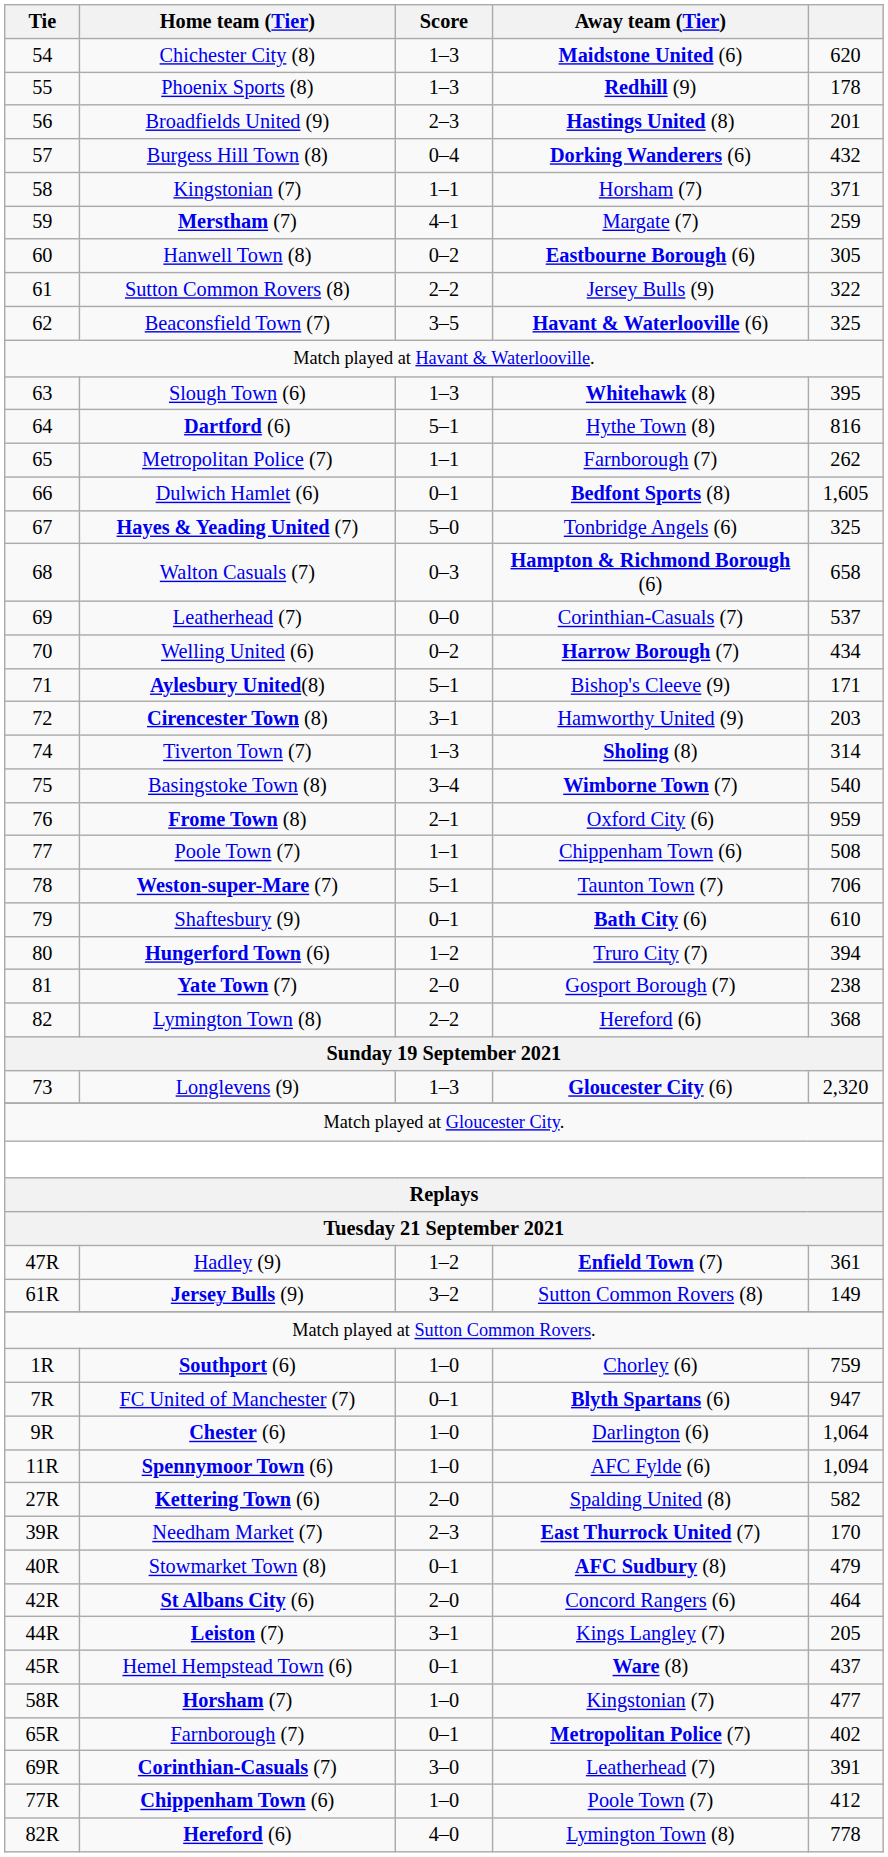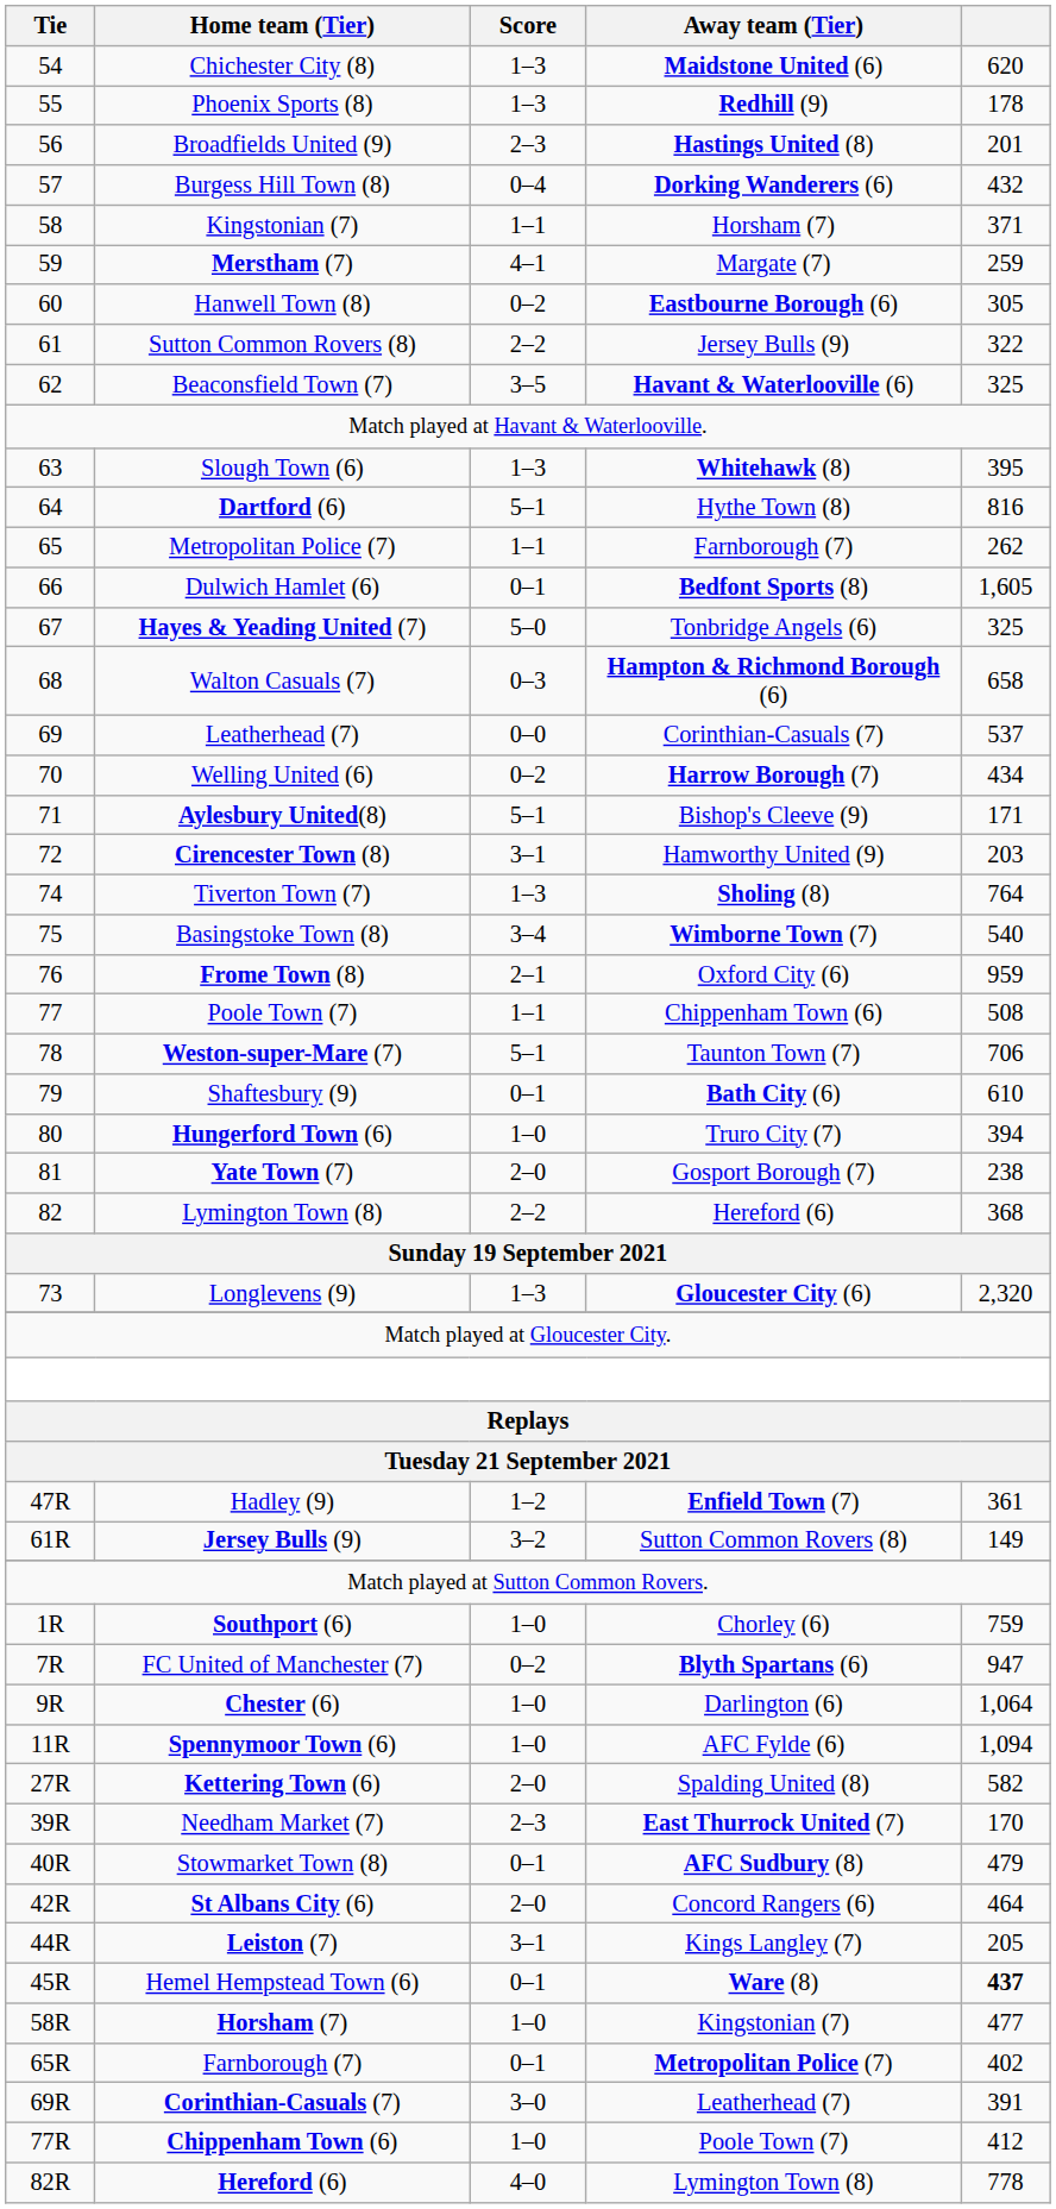 <table class="wikitable" style="text-align:center; font-size:90%; width:100%">
 <tr>
 <th scope="col" style="width:  8.43%;">Tie</th>
 <th scope="col" style="width: 35.29%;">Home team (<a href='#'>Tier</a>)</th>
 <th scope="col" style="width: 11.00%;">Score</th>
 <th scope="col" style="width: 35.29%;">Away team (<a href='#'>Tier</a>)</th>
 <th scope="col" style="width:  8.43%;"></th>
 </tr>
 <tr>
 <td>54</td>
 <td><a href='#'>Chichester City</a> (8)</td>
 <td>1–3</td>
 <td><strong><a href='#'>Maidstone United</a></strong> (6)</td>
 <td>620</td>
 </tr>
 <tr>
 <td>55</td>
 <td><a href='#'>Phoenix Sports</a> (8)</td>
 <td>1–3</td>
 <td><strong><a href='#'>Redhill</a></strong> (9)</td>
 <td>178</td>
 </tr>
 <tr>
 <td>56</td>
 <td><a href='#'>Broadfields United</a> (9)</td>
 <td>2–3</td>
 <td><strong><a href='#'>Hastings United</a></strong> (8)</td>
 <td>201</td>
 </tr>
 <tr>
 <td>57</td>
 <td><a href='#'>Burgess Hill Town</a> (8)</td>
 <td>0–4</td>
 <td><strong><a href='#'>Dorking Wanderers</a></strong> (6)</td>
 <td>432</td>
 </tr>
 <tr>
 <td>58</td>
 <td><a href='#'>Kingstonian</a> (7)</td>
 <td>1–1</td>
 <td><a href='#'>Horsham</a> (7)</td>
 <td>371</td>
 </tr>
 <tr>
 <td>59</td>
 <td><strong><a href='#'>Merstham</a></strong> (7)</td>
 <td>4–1</td>
 <td><a href='#'>Margate</a> (7)</td>
 <td>259</td>
 </tr>
 <tr>
 <td>60</td>
 <td><a href='#'>Hanwell Town</a> (8)</td>
 <td>0–2</td>
 <td><strong><a href='#'>Eastbourne Borough</a></strong> (6)</td>
 <td>305</td>
 </tr>
 <tr>
 <td>61</td>
 <td><a href='#'>Sutton Common Rovers</a> (8)</td>
 <td>2–2</td>
 <td><a href='#'>Jersey Bulls</a> (9)</td>
 <td>322</td>
 </tr>
 <tr>
 <td>62</td>
 <td><a href='#'>Beaconsfield Town</a> (7)</td>
 <td>3–5</td>
 <td><strong><a href='#'>Havant & Waterlooville</a></strong> (6)</td>
 <td>325</td>
 </tr>
 <tr>
 <td colspan="5" style="height:20px; text-align:center; font-size:90%">Match played at <a href='#'>Havant & Waterlooville</a>.</td>
 </tr>
 <tr>
 <td>63</td>
 <td><a href='#'>Slough Town</a> (6)</td>
 <td>1–3</td>
 <td><strong><a href='#'>Whitehawk</a></strong> (8)</td>
 <td>395</td>
 </tr>
 <tr>
 <td>64</td>
 <td><strong><a href='#'>Dartford</a></strong> (6)</td>
 <td>5–1</td>
 <td><a href='#'>Hythe Town</a> (8)</td>
 <td>816</td>
 </tr>
 <tr>
 <td>65</td>
 <td><a href='#'>Metropolitan Police</a> (7)</td>
 <td>1–1</td>
 <td><a href='#'>Farnborough</a> (7)</td>
 <td>262</td>
 </tr>
 <tr>
 <td>66</td>
 <td><a href='#'>Dulwich Hamlet</a> (6)</td>
 <td>0–1</td>
 <td><strong><a href='#'>Bedfont Sports</a></strong> (8)</td>
 <td>1,605</td>
 </tr>
 <tr>
 <td>67</td>
 <td><strong><a href='#'>Hayes & Yeading United</a></strong> (7)</td>
 <td>5–0</td>
 <td><a href='#'>Tonbridge Angels</a> (6)</td>
 <td>325</td>
 </tr>
 <tr>
 <td>68</td>
 <td><a href='#'>Walton Casuals</a> (7)</td>
 <td>0–3</td>
 <td><strong><a href='#'>Hampton & Richmond Borough</a></strong> (6)</td>
 <td>658</td>
 </tr>
 <tr>
 <td>69</td>
 <td><a href='#'>Leatherhead</a> (7)</td>
 <td>0–0</td>
 <td><a href='#'>Corinthian-Casuals</a> (7)</td>
 <td>537</td>
 </tr>
 <tr>
 <td>70</td>
 <td><a href='#'>Welling United</a> (6)</td>
 <td>0–2</td>
 <td><strong><a href='#'>Harrow Borough</a></strong> (7)</td>
 <td>434</td>
 </tr>
 <tr>
 <td>71</td>
 <td><strong><a href='#'>Aylesbury United</a></strong>(8)</td>
 <td>5–1</td>
 <td><a href='#'>Bishop's Cleeve</a> (9)</td>
 <td>171</td>
 </tr>
 <tr>
 <td>72</td>
 <td><strong><a href='#'>Cirencester Town</a></strong> (8)</td>
 <td>3–1</td>
 <td><a href='#'>Hamworthy United</a> (9)</td>
 <td>203</td>
 </tr>
 <tr>
 <td>74</td>
 <td><a href='#'>Tiverton Town</a> (7)</td>
 <td>1–3</td>
 <td><strong><a href='#'>Sholing</a></strong> (8)</td>
-<td>314</td>
+<td>764</td>
 </tr>
 <tr>
 <td>75</td>
 <td><a href='#'>Basingstoke Town</a> (8)</td>
 <td>3–4</td>
 <td><strong><a href='#'>Wimborne Town</a></strong> (7)</td>
 <td>540</td>
 </tr>
 <tr>
 <td>76</td>
 <td><strong><a href='#'>Frome Town</a></strong> (8)</td>
 <td>2–1</td>
 <td><a href='#'>Oxford City</a> (6)</td>
 <td>959</td>
 </tr>
 <tr>
 <td>77</td>
 <td><a href='#'>Poole Town</a> (7)</td>
 <td>1–1</td>
 <td><a href='#'>Chippenham Town</a> (6)</td>
 <td>508</td>
 </tr>
 <tr>
 <td>78</td>
 <td><strong><a href='#'>Weston-super-Mare</a></strong> (7)</td>
 <td>5–1</td>
 <td><a href='#'>Taunton Town</a> (7)</td>
 <td>706</td>
 </tr>
 <tr>
 <td>79</td>
 <td><a href='#'>Shaftesbury</a> (9)</td>
 <td>0–1</td>
 <td><strong><a href='#'>Bath City</a></strong> (6)</td>
 <td>610</td>
 </tr>
 <tr>
 <td>80</td>
 <td><strong><a href='#'>Hungerford Town</a></strong> (6)</td>
-<td>1–2</td>
+<td>1–0</td>
 <td><a href='#'>Truro City</a> (7)</td>
 <td>394</td>
 </tr>
 <tr>
 <td>81</td>
 <td><strong><a href='#'>Yate Town</a></strong> (7)</td>
 <td>2–0</td>
 <td><a href='#'>Gosport Borough</a> (7)</td>
 <td>238</td>
 </tr>
 <tr>
 <td>82</td>
 <td><a href='#'>Lymington Town</a> (8)</td>
 <td>2–2</td>
 <td><a href='#'>Hereford</a> (6)</td>
 <td>368</td>
 </tr>
 <tr>
 <th colspan="5"><strong>Sunday 19 September 2021</strong></th>
 </tr>
 <tr>
 <td>73</td>
 <td><a href='#'>Longlevens</a> (9)</td>
 <td>1–3</td>
 <td><strong><a href='#'>Gloucester City</a></strong> (6)</td>
 <td>2,320</td>
 </tr>
 <tr>
 </tr>
 <tr>
 <td colspan="5" style="height:20px; text-align:center; font-size:90%">Match played at <a href='#'>Gloucester City</a>.</td>
 </tr>
 <tr>
 <td colspan="5" style="height: 20px; background:White;"></td>
 </tr>
 <tr>
 <th colspan="5"><strong>Replays</strong></th>
 </tr>
 <tr>
 <th colspan="5"><strong>Tuesday 21 September 2021</strong></th>
 </tr>
 <tr>
 <td>47R</td>
 <td><a href='#'>Hadley</a> (9)</td>
 <td>1–2</td>
 <td><strong><a href='#'>Enfield Town</a></strong> (7)</td>
 <td>361</td>
 </tr>
 <tr>
 <td>61R</td>
 <td><strong><a href='#'>Jersey Bulls</a></strong> (9)</td>
 <td>3–2</td>
 <td><a href='#'>Sutton Common Rovers</a> (8)</td>
 <td>149</td>
 </tr>
 <tr>
 </tr>
 <tr>
 <td colspan="5" style="height:20px; text-align:center; font-size:90%">Match played at <a href='#'>Sutton Common Rovers</a>.</td>
 </tr>
 <tr>
 <td>1R</td>
 <td><strong><a href='#'>Southport</a></strong> (6)</td>
 <td>1–0</td>
 <td><a href='#'>Chorley</a> (6)</td>
 <td>759</td>
 </tr>
 <tr>
 <td>7R</td>
 <td><a href='#'>FC United of Manchester</a> (7)</td>
-<td>0–1</td>
+<td>0–2</td>
 <td><strong><a href='#'>Blyth Spartans</a></strong> (6)</td>
 <td>947</td>
 </tr>
 <tr>
 <td>9R</td>
 <td><strong><a href='#'>Chester</a></strong> (6)</td>
 <td>1–0</td>
 <td><a href='#'>Darlington</a> (6)</td>
 <td>1,064</td>
 </tr>
 <tr>
 <td>11R</td>
 <td><strong><a href='#'>Spennymoor Town</a></strong> (6)</td>
 <td>1–0</td>
 <td><a href='#'>AFC Fylde</a> (6)</td>
 <td>1,094</td>
 </tr>
 <tr>
 <td>27R</td>
 <td><strong><a href='#'>Kettering Town</a></strong> (6)</td>
 <td>2–0</td>
 <td><a href='#'>Spalding United</a> (8)</td>
 <td>582</td>
 </tr>
 <tr>
 <td>39R</td>
 <td><a href='#'>Needham Market</a> (7)</td>
 <td>2–3</td>
 <td><strong><a href='#'>East Thurrock United</a></strong> (7)</td>
 <td>170</td>
 </tr>
 <tr>
 <td>40R</td>
 <td><a href='#'>Stowmarket Town</a> (8)</td>
 <td>0–1</td>
 <td><strong><a href='#'>AFC Sudbury</a></strong> (8)</td>
 <td>479</td>
 </tr>
 <tr>
 <td>42R</td>
 <td><strong><a href='#'>St Albans City</a></strong> (6)</td>
 <td>2–0</td>
 <td><a href='#'>Concord Rangers</a> (6)</td>
 <td>464</td>
 </tr>
 <tr>
 <td>44R</td>
 <td><strong><a href='#'>Leiston</a></strong> (7)</td>
 <td>3–1</td>
 <td><a href='#'>Kings Langley</a> (7)</td>
 <td>205</td>
 </tr>
 <tr>
 <td>45R</td>
 <td><a href='#'>Hemel Hempstead Town</a> (6)</td>
 <td>0–1</td>
 <td><strong><a href='#'>Ware</a></strong> (8)</td>
-<td>437</td>
+<td><strong>437</strong></td>
 </tr>
 <tr>
 <td>58R</td>
 <td><strong><a href='#'>Horsham</a></strong> (7)</td>
 <td>1–0</td>
 <td><a href='#'>Kingstonian</a> (7)</td>
 <td>477</td>
 </tr>
 <tr>
 <td>65R</td>
 <td><a href='#'>Farnborough</a> (7)</td>
 <td>0–1</td>
 <td><strong><a href='#'>Metropolitan Police</a></strong> (7)</td>
 <td>402</td>
 </tr>
 <tr>
 <td>69R</td>
 <td><strong><a href='#'>Corinthian-Casuals</a></strong> (7)</td>
 <td>3–0</td>
 <td><a href='#'>Leatherhead</a> (7)</td>
 <td>391</td>
 </tr>
 <tr>
 <td>77R</td>
 <td><strong><a href='#'>Chippenham Town</a></strong> (6)</td>
 <td>1–0</td>
 <td><a href='#'>Poole Town</a> (7)</td>
 <td>412</td>
 </tr>
 <tr>
 <td>82R</td>
 <td><strong><a href='#'>Hereford</a></strong> (6)</td>
 <td>4–0</td>
 <td><a href='#'>Lymington Town</a> (8)</td>
 <td>778</td>
 </tr>
 </table>
